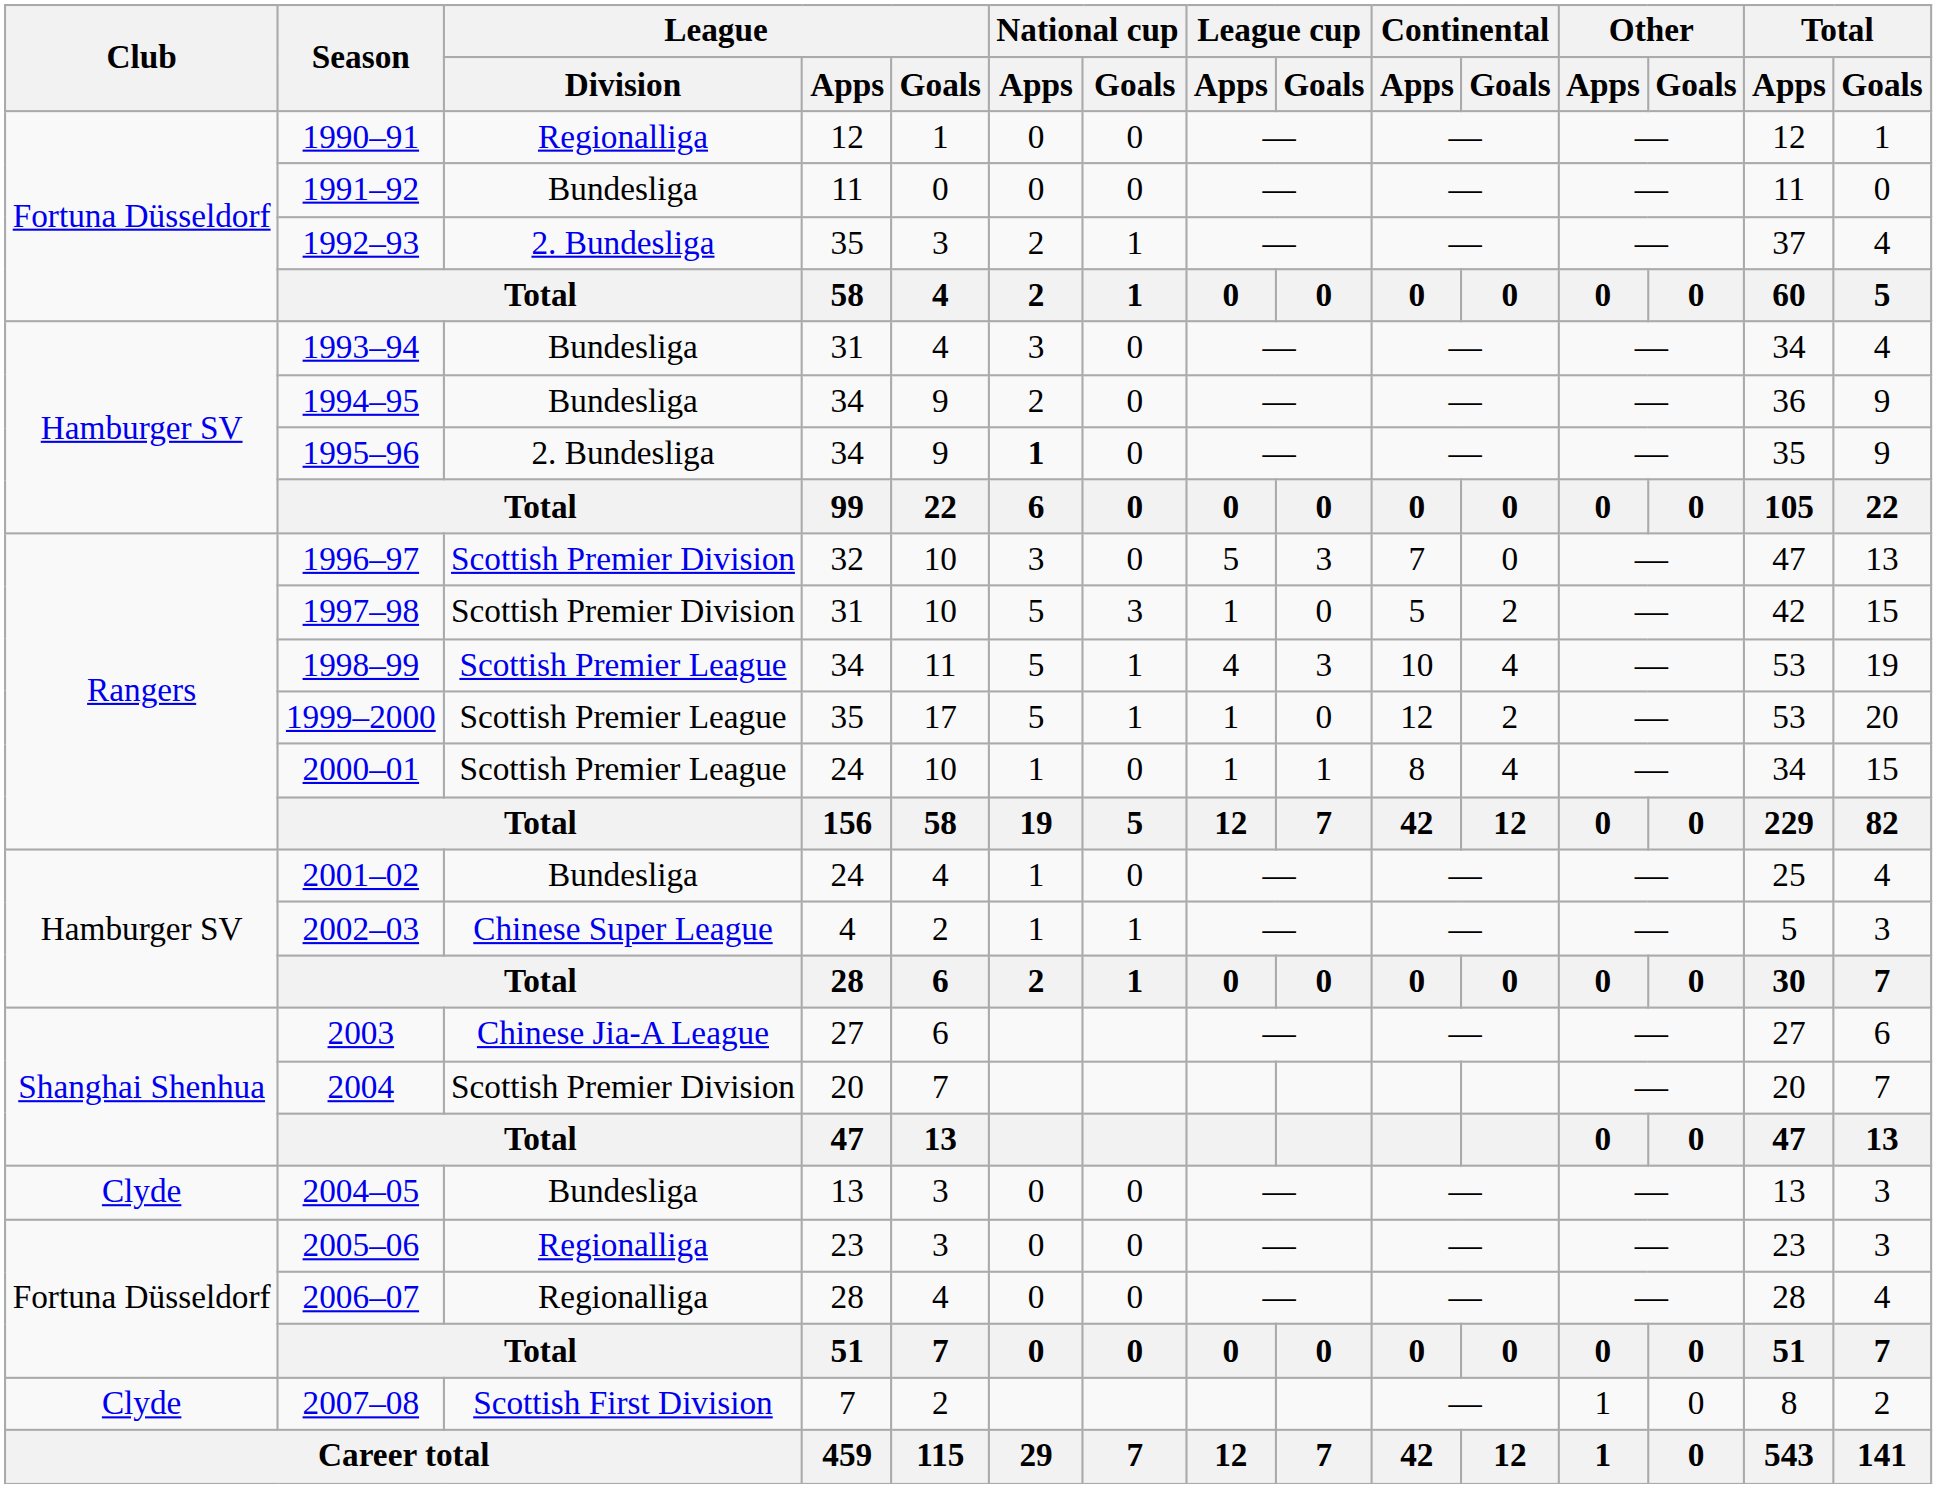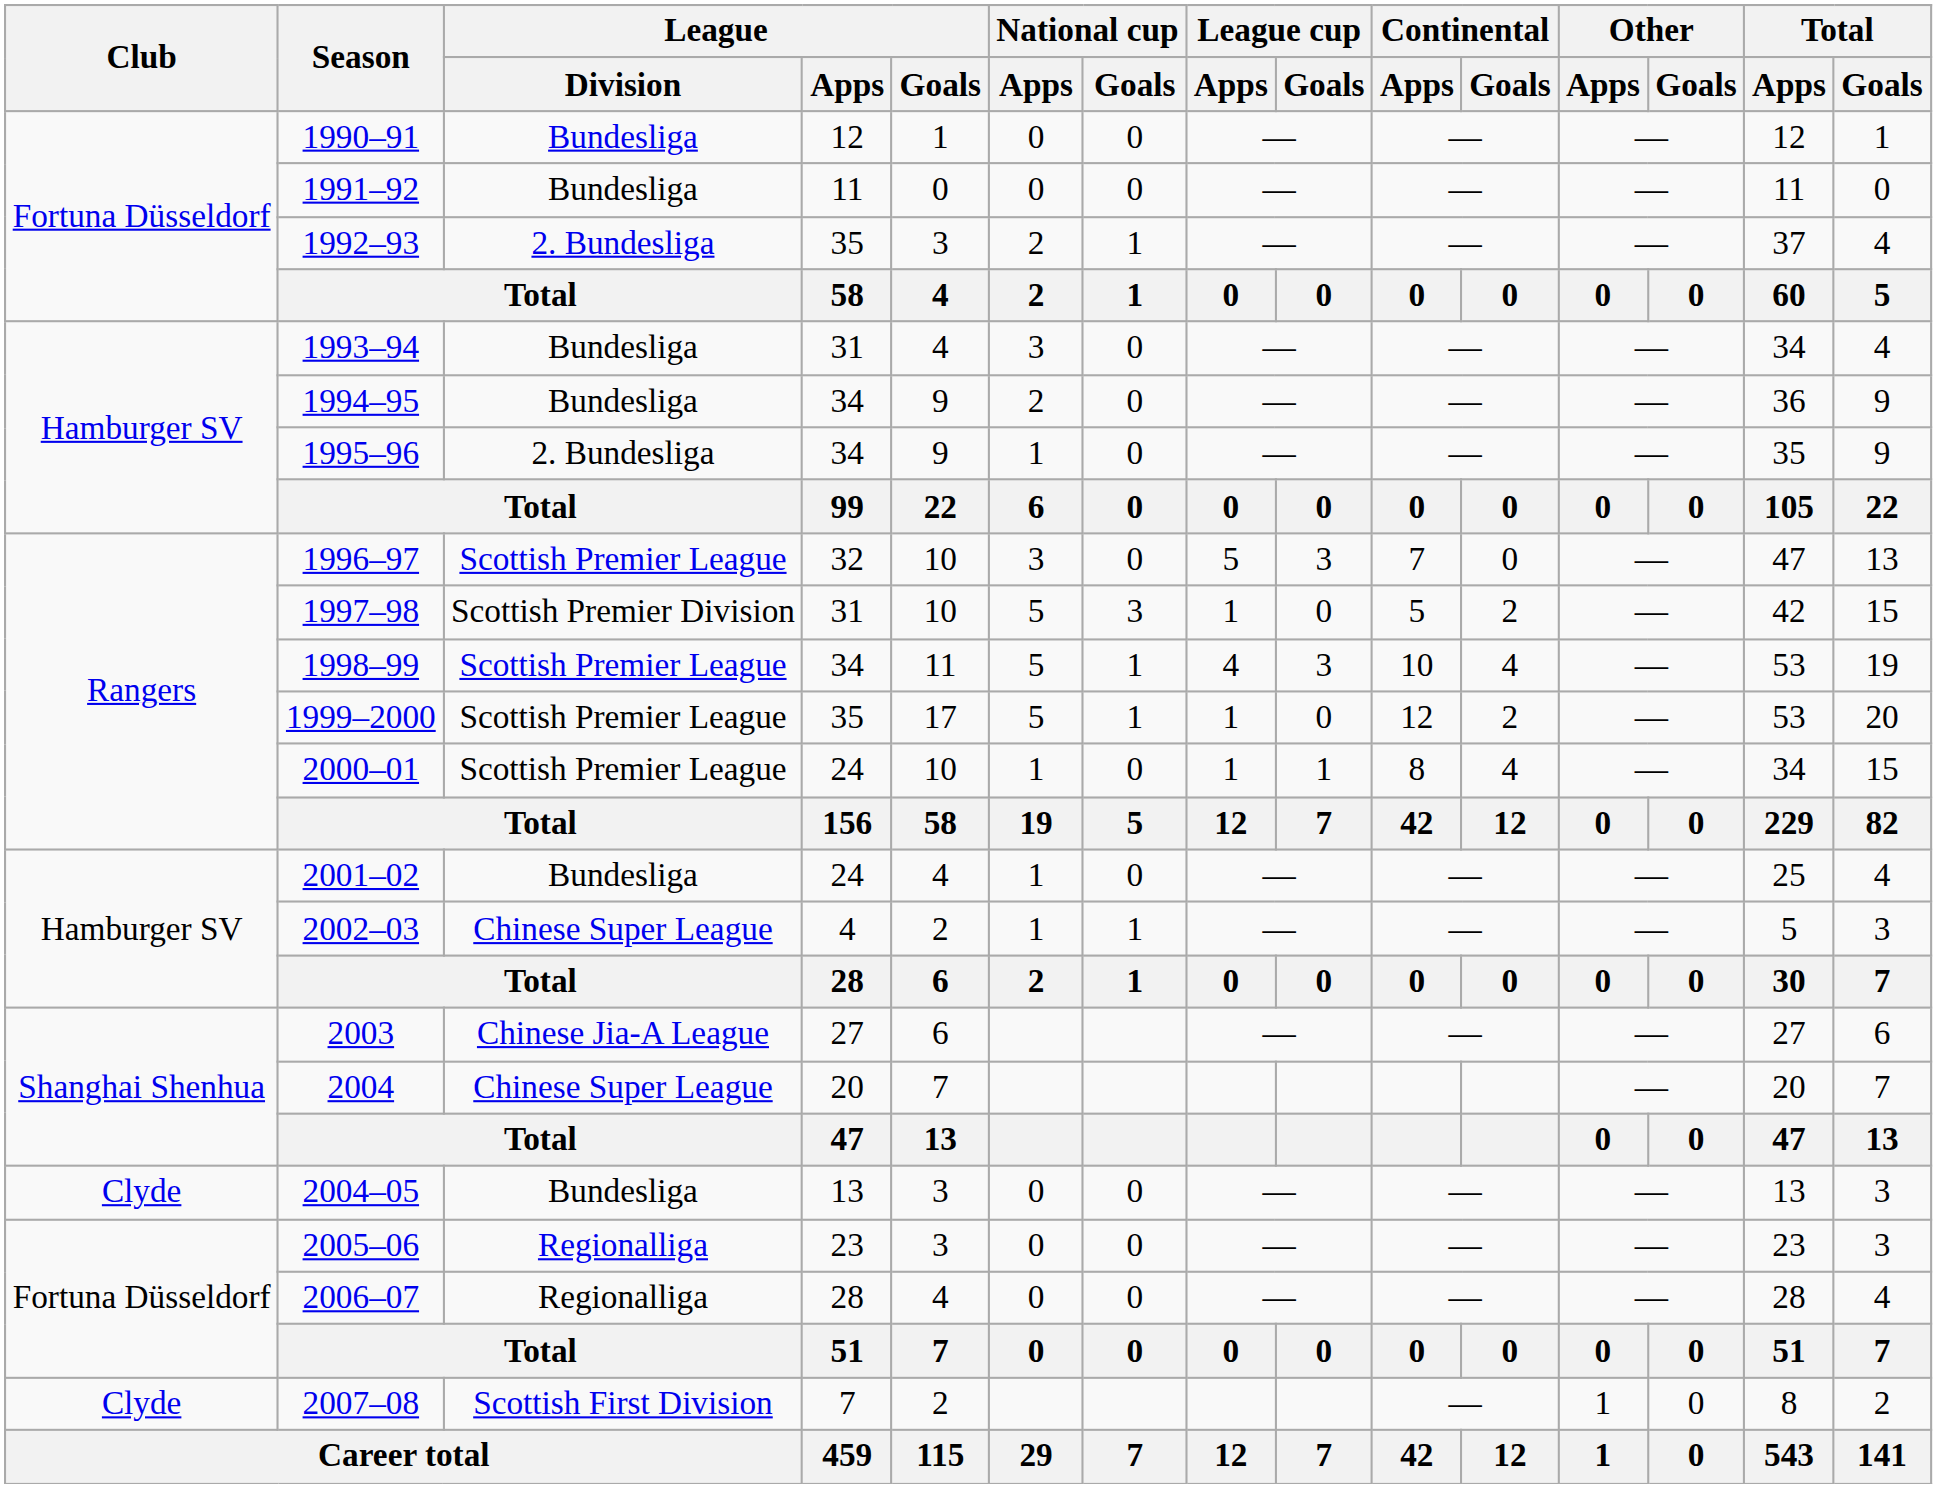 <table class="wikitable" style="text-align:center">
 <tr>
 <th rowspan="2">Club</th>
 <th rowspan="2">Season</th>
 <th colspan="3">League</th>
 <th colspan="2">National cup</th>
 <th colspan="2">League cup</th>
 <th colspan="2">Continental</th>
 <th colspan="2">Other</th>
 <th colspan="2">Total</th>
 </tr>
 <tr>
 <th>Division</th>
 <th>Apps</th>
 <th>Goals</th>
 <th>Apps</th>
 <th>Goals</th>
 <th>Apps</th>
 <th>Goals</th>
 <th>Apps</th>
 <th>Goals</th>
 <th>Apps</th>
 <th>Goals</th>
 <th>Apps</th>
 <th>Goals</th>
 </tr>
 <tr>
 <td rowspan="4"><a href='#'>Fortuna Düsseldorf</a></td>
 <td><a href='#'>1990–91</a></td>
-<td><a href='#'>Regionalliga</a></td>
+<td><a href='#'>Bundesliga</a></td>
 <td>12</td>
 <td>1</td>
 <td>0</td>
 <td>0</td>
 <td colspan="2">—</td>
 <td colspan="2">—</td>
 <td colspan="2">—</td>
 <td>12</td>
 <td>1</td>
 </tr>
 <tr>
 <td><a href='#'>1991–92</a></td>
 <td>Bundesliga</td>
 <td>11</td>
 <td>0</td>
 <td>0</td>
 <td>0</td>
 <td colspan="2">—</td>
 <td colspan="2">—</td>
 <td colspan="2">—</td>
 <td>11</td>
 <td>0</td>
 </tr>
 <tr>
 <td><a href='#'>1992–93</a></td>
 <td><a href='#'>2. Bundesliga</a></td>
 <td>35</td>
 <td>3</td>
 <td>2</td>
 <td>1</td>
 <td colspan="2">—</td>
 <td colspan="2">—</td>
 <td colspan="2">—</td>
 <td>37</td>
 <td>4</td>
 </tr>
 <tr>
 <th colspan="2">Total</th>
 <th>58</th>
 <th>4</th>
 <th>2</th>
 <th>1</th>
 <th>0</th>
 <th>0</th>
 <th>0</th>
 <th>0</th>
 <th>0</th>
 <th>0</th>
 <th>60</th>
 <th>5</th>
 </tr>
 <tr>
 <td rowspan="4"><a href='#'>Hamburger SV</a></td>
 <td><a href='#'>1993–94</a></td>
 <td>Bundesliga</td>
 <td>31</td>
 <td>4</td>
 <td>3</td>
 <td>0</td>
 <td colspan="2">—</td>
 <td colspan="2">—</td>
 <td colspan="2">—</td>
 <td>34</td>
 <td>4</td>
 </tr>
 <tr>
 <td><a href='#'>1994–95</a></td>
 <td>Bundesliga</td>
 <td>34</td>
 <td>9</td>
 <td>2</td>
 <td>0</td>
 <td colspan="2">—</td>
 <td colspan="2">—</td>
 <td colspan="2">—</td>
 <td>36</td>
 <td>9</td>
 </tr>
 <tr>
 <td><a href='#'>1995–96</a></td>
 <td>2. Bundesliga</td>
 <td>34</td>
 <td>9</td>
-<td><strong>1</strong></td>
+<td>1</td>
 <td>0</td>
 <td colspan="2">—</td>
 <td colspan="2">—</td>
 <td colspan="2">—</td>
 <td>35</td>
 <td>9</td>
 </tr>
 <tr>
 <th colspan="2">Total</th>
 <th>99</th>
 <th>22</th>
 <th>6</th>
 <th>0</th>
 <th>0</th>
 <th>0</th>
 <th>0</th>
 <th>0</th>
 <th>0</th>
 <th>0</th>
 <th>105</th>
 <th>22</th>
 </tr>
 <tr>
 <td rowspan="6"><a href='#'>Rangers</a></td>
 <td><a href='#'>1996–97</a></td>
-<td><a href='#'>Scottish Premier Division</a></td>
+<td><a href='#'>Scottish Premier League</a></td>
 <td>32</td>
 <td>10</td>
 <td>3</td>
 <td>0</td>
 <td>5</td>
 <td>3</td>
 <td>7</td>
 <td>0</td>
 <td colspan="2">—</td>
 <td>47</td>
 <td>13</td>
 </tr>
 <tr>
 <td><a href='#'>1997–98</a></td>
 <td>Scottish Premier Division</td>
 <td>31</td>
 <td>10</td>
 <td>5</td>
 <td>3</td>
 <td>1</td>
 <td>0</td>
 <td>5</td>
 <td>2</td>
 <td colspan="2">—</td>
 <td>42</td>
 <td>15</td>
 </tr>
 <tr>
 <td><a href='#'>1998–99</a></td>
 <td><a href='#'>Scottish Premier League</a></td>
 <td>34</td>
 <td>11</td>
 <td>5</td>
 <td>1</td>
 <td>4</td>
 <td>3</td>
 <td>10</td>
 <td>4</td>
 <td colspan="2">—</td>
 <td>53</td>
 <td>19</td>
 </tr>
 <tr>
 <td><a href='#'>1999–2000</a></td>
 <td>Scottish Premier League</td>
 <td>35</td>
 <td>17</td>
 <td>5</td>
 <td>1</td>
 <td>1</td>
 <td>0</td>
 <td>12</td>
 <td>2</td>
 <td colspan="2">—</td>
 <td>53</td>
 <td>20</td>
 </tr>
 <tr>
 <td><a href='#'>2000–01</a></td>
 <td>Scottish Premier League</td>
 <td>24</td>
 <td>10</td>
 <td>1</td>
 <td>0</td>
 <td>1</td>
 <td>1</td>
 <td>8</td>
 <td>4</td>
 <td colspan="2">—</td>
 <td>34</td>
 <td>15</td>
 </tr>
 <tr>
 <th colspan="2">Total</th>
 <th>156</th>
 <th>58</th>
 <th>19</th>
 <th>5</th>
 <th>12</th>
 <th>7</th>
 <th>42</th>
 <th>12</th>
 <th>0</th>
 <th>0</th>
 <th>229</th>
 <th>82</th>
 </tr>
 <tr>
 <td rowspan="3">Hamburger SV</td>
 <td><a href='#'>2001–02</a></td>
 <td>Bundesliga</td>
 <td>24</td>
 <td>4</td>
 <td>1</td>
 <td>0</td>
 <td colspan="2">—</td>
 <td colspan="2">—</td>
 <td colspan="2">—</td>
 <td>25</td>
 <td>4</td>
 </tr>
 <tr>
 <td><a href='#'>2002–03</a></td>
 <td><a href='#'>Chinese Super League</a></td>
 <td>4</td>
 <td>2</td>
 <td>1</td>
 <td>1</td>
 <td colspan="2">—</td>
 <td colspan="2">—</td>
 <td colspan="2">—</td>
 <td>5</td>
 <td>3</td>
 </tr>
 <tr>
 <th colspan="2">Total</th>
 <th>28</th>
 <th>6</th>
 <th>2</th>
 <th>1</th>
 <th>0</th>
 <th>0</th>
 <th>0</th>
 <th>0</th>
 <th>0</th>
 <th>0</th>
 <th>30</th>
 <th>7</th>
 </tr>
 <tr>
 <td rowspan="3"><a href='#'>Shanghai Shenhua</a></td>
 <td><a href='#'>2003</a></td>
 <td><a href='#'>Chinese Jia-A League</a></td>
 <td>27</td>
 <td>6</td>
 <td></td>
 <td></td>
 <td colspan="2">—</td>
 <td colspan="2">—</td>
 <td colspan="2">—</td>
 <td>27</td>
 <td>6</td>
 </tr>
 <tr>
 <td><a href='#'>2004</a></td>
-<td>Scottish Premier Division</td>
+<td><a href='#'>Chinese Super League</a></td>
 <td>20</td>
 <td>7</td>
 <td></td>
 <td></td>
 <td></td>
 <td></td>
 <td></td>
 <td></td>
 <td colspan="2">—</td>
 <td>20</td>
 <td>7</td>
 </tr>
 <tr>
 <th colspan="2">Total</th>
 <th>47</th>
 <th>13</th>
 <th></th>
 <th></th>
 <th></th>
 <th></th>
 <th></th>
 <th></th>
 <th>0</th>
 <th>0</th>
 <th>47</th>
 <th>13</th>
 </tr>
 <tr>
 <td><a href='#'>Clyde</a></td>
 <td><a href='#'>2004–05</a></td>
 <td>Bundesliga</td>
 <td>13</td>
 <td>3</td>
 <td>0</td>
 <td>0</td>
 <td colspan="2">—</td>
 <td colspan="2">—</td>
 <td colspan="2">—</td>
 <td>13</td>
 <td>3</td>
 </tr>
 <tr>
 <td rowspan="3">Fortuna Düsseldorf</td>
 <td><a href='#'>2005–06</a></td>
 <td><a href='#'>Regionalliga</a></td>
 <td>23</td>
 <td>3</td>
 <td>0</td>
 <td>0</td>
 <td colspan="2">—</td>
 <td colspan="2">—</td>
 <td colspan="2">—</td>
 <td>23</td>
 <td>3</td>
 </tr>
 <tr>
 <td><a href='#'>2006–07</a></td>
 <td>Regionalliga</td>
 <td>28</td>
 <td>4</td>
 <td>0</td>
 <td>0</td>
 <td colspan="2">—</td>
 <td colspan="2">—</td>
 <td colspan="2">—</td>
 <td>28</td>
 <td>4</td>
 </tr>
 <tr>
 <th colspan="2">Total</th>
 <th>51</th>
 <th>7</th>
 <th>0</th>
 <th>0</th>
 <th>0</th>
 <th>0</th>
 <th>0</th>
 <th>0</th>
 <th>0</th>
 <th>0</th>
 <th>51</th>
 <th>7</th>
 </tr>
 <tr>
 <td><a href='#'>Clyde</a></td>
 <td><a href='#'>2007–08</a></td>
 <td><a href='#'>Scottish First Division</a></td>
 <td>7</td>
 <td>2</td>
 <td></td>
 <td></td>
 <td></td>
 <td></td>
 <td colspan="2">—</td>
 <td>1</td>
 <td>0</td>
 <td>8</td>
 <td>2</td>
 </tr>
 <tr>
 <th colspan="3">Career total</th>
 <th>459</th>
 <th>115</th>
 <th>29</th>
 <th>7</th>
 <th>12</th>
 <th>7</th>
 <th>42</th>
 <th>12</th>
 <th>1</th>
 <th>0</th>
 <th>543</th>
 <th>141</th>
 </tr>
 </table>
